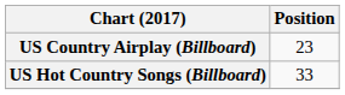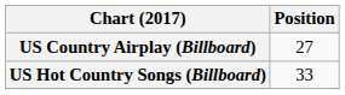 <table class="wikitable sortable plainrowheaders" style="text-align:center">
 <tr>
 <th scope="col">Chart (2017)</th>
 <th scope="col">Position</th>
 </tr>
 <tr>
 <th scope="row">US Country Airplay (<em>Billboard</em>)</th>
-<td>23</td>
+<td>27</td>
 </tr>
 <tr>
 <th scope="row">US Hot Country Songs (<em>Billboard</em>)</th>
 <td>33</td>
 </tr>
 <tr>
 </tr>
 </table>
